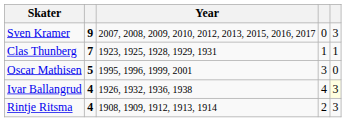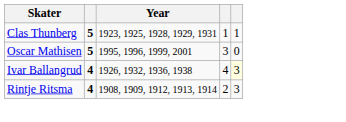 <table class="wikitable" border="1">
 <tr>
 <th>Skater</th>
 <th></th>
 <th>Year</th>
 <th></th>
 <th></th>
 </tr>
 <tr>
-<td> <a href='#'>Sven Kramer</a></td>
-<td><strong>9</strong></td>
-<td><small>2007, 2008, 2009, 2010, 2012, 2013, 2015, 2016, 2017 </small></td>
-<td>0</td>
-<td>3</td>
-</tr>
-<tr>
 <td> <a href='#'>Clas Thunberg</a></td>
-<td><strong>7</strong></td>
+<td><strong>5</strong></td>
 <td><small>1923, 1925, 1928, 1929, 1931 </small></td>
 <td>1</td>
 <td>1</td>
 </tr>
 <tr>
 <td> <a href='#'>Oscar Mathisen</a></td>
 <td><strong>5</strong></td>
 <td><small>1995, 1996, 1999, 2001 </small></td>
 <td>3</td>
 <td>0</td>
 </tr>
 <tr>
 <td> <a href='#'>Ivar Ballangrud</a></td>
 <td><strong>4</strong></td>
 <td><small>1926, 1932, 1936, 1938 </small></td>
 <td>4</td>
 <td style="background: lightyellow;">3</td>
 </tr>
 <tr>
 <td> <a href='#'>Rintje Ritsma</a></td>
 <td><strong>4</strong></td>
 <td><small>1908, 1909, 1912, 1913, 1914 </small></td>
 <td>2</td>
 <td>3</td>
 </tr>
 </table>
